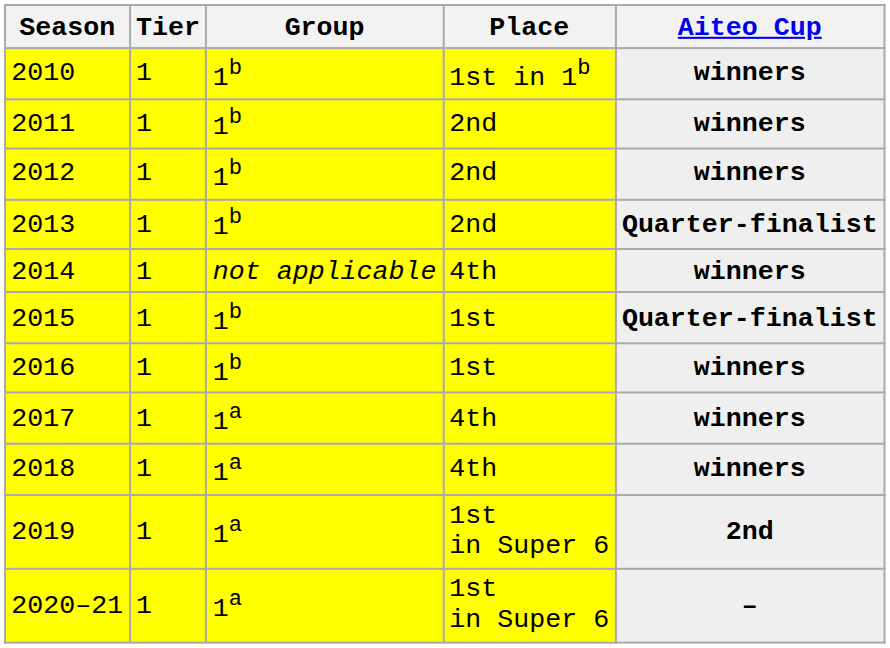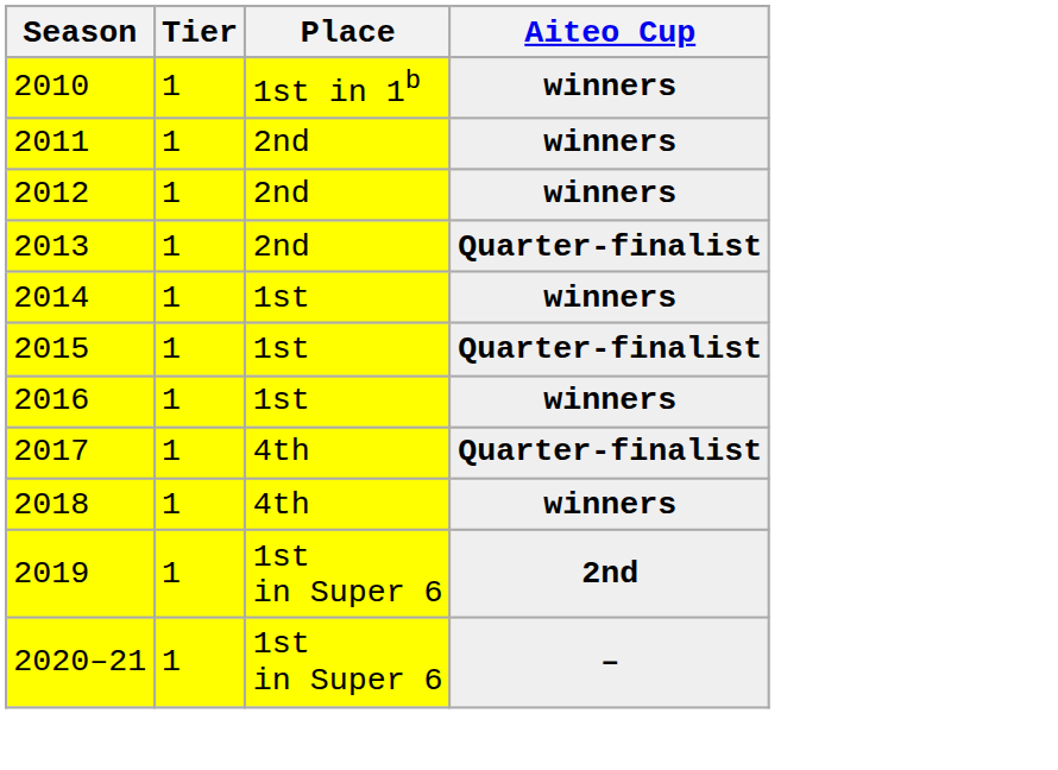 <table class="wikitable">
 <tr style="background:#f0f6fa;">
 <th>Season</th>
 <th>Tier</th>
-<th>Group</th>
 <th>Place</th>
 <th><a href='#'>Aiteo Cup</a></th>
 </tr>
 <tr>
 <td style="background:yellow;">2010</td>
 <td style="background:yellow;">1</td>
-<td style="background:yellow;">1<sup>b</sup></td>
 <td style="background:yellow;">1st in 1<sup>b</sup></td>
 <th style="background:#efefef;">winners</th>
 </tr>
 <tr>
 <td style="background:yellow;">2011</td>
 <td style="background:yellow;">1</td>
-<td style="background:yellow;">1<sup>b</sup></td>
 <td style="background:yellow;">2nd</td>
 <th style="background:#efefef;">winners</th>
 </tr>
 <tr>
 <td style="background:yellow;">2012</td>
 <td style="background:yellow;">1</td>
-<td style="background:yellow;">1<sup>b</sup></td>
 <td style="background:yellow;">2nd</td>
 <th style="background:#efefef;">winners</th>
 </tr>
 <tr>
 <td style="background:yellow;">2013</td>
 <td style="background:yellow;">1</td>
-<td style="background:yellow;">1<sup>b</sup></td>
 <td style="background:yellow;">2nd</td>
 <th style="background:#efefef;">Quarter-finalist</th>
 </tr>
 <tr>
 <td style="background:yellow;">2014</td>
 <td style="background:yellow;">1</td>
-<td style="background:yellow;"><em>not applicable</em></td>
-<td style="background:yellow;">4th</td>
+<td style="background:yellow;">1st</td>
 <th style="background:#efefef;">winners</th>
 </tr>
 <tr>
 <td style="background:yellow;">2015</td>
 <td style="background:yellow;">1</td>
-<td style="background:yellow;">1<sup>b</sup></td>
 <td style="background:yellow;">1st</td>
 <th style="background:#efefef;">Quarter-finalist</th>
 </tr>
 <tr>
 <td style="background:yellow;">2016</td>
 <td style="background:yellow;">1</td>
-<td style="background:yellow;">1<sup>b</sup></td>
 <td style="background:yellow;">1st</td>
 <th style="background:#efefef;">winners</th>
 </tr>
 <tr>
 <td style="background:yellow;">2017</td>
 <td style="background:yellow;">1</td>
-<td style="background:yellow;">1<sup>a</sup></td>
 <td style="background:yellow;">4th</td>
-<th style="background:#efefef;">winners</th>
+<th style="background:#efefef;">Quarter-finalist</th>
 </tr>
 <tr>
 <td style="background:yellow;">2018</td>
 <td style="background:yellow;">1</td>
-<td style="background:yellow;">1<sup>a</sup></td>
 <td style="background:yellow;">4th</td>
 <th style="background:#efefef;">winners</th>
 </tr>
 <tr>
 <td style="background:yellow;">2019</td>
 <td style="background:yellow;">1</td>
-<td style="background:yellow;">1<sup>a</sup></td>
 <td style="background:yellow;">1st<br>in Super 6</td>
 <th style="background:#efefef;">2nd</th>
 </tr>
 <tr>
 <td style="background:yellow;">2020–21</td>
 <td style="background:yellow;">1</td>
-<td style="background:yellow;">1<sup>a</sup></td>
 <td style="background:yellow;">1st<br>in Super 6</td>
 <th style="background:#efefef;">–</th>
 </tr>
 </table>
